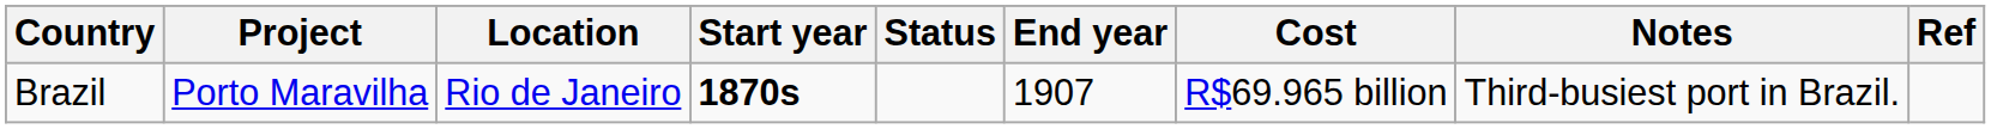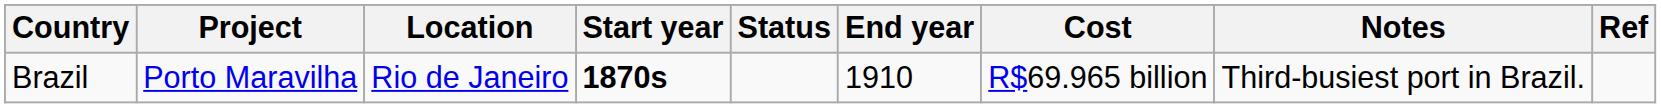 <table class="wikitable sortable">
 <tr>
 <th>Country</th>
 <th>Project</th>
 <th>Location</th>
 <th>Start year</th>
 <th>Status</th>
 <th>End year</th>
 <th>Cost</th>
 <th class="unsortable">Notes</th>
 <th class="unsortable">Ref</th>
 </tr>
 <tr>
 <td>Brazil</td>
 <td><a href='#'>Porto Maravilha</a></td>
 <td><a href='#'>Rio de Janeiro</a></td>
 <td><strong>1870s</strong></td>
 <td></td>
-<td>1907</td>
+<td>1910</td>
 <td><a href='#'>R$</a>69.965 billion </td>
 <td>Third-busiest port in Brazil.</td>
 <td></td>
 </tr>
 </table>
